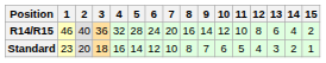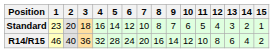 <table class="wikitable" style="font-size: 85%">
 <tr align="center">
 <th>Position</th>
 <th>1</th>
 <th>2</th>
 <th>3</th>
 <th>4</th>
 <th>5</th>
 <th>6</th>
 <th>7</th>
 <th>8</th>
 <th>9</th>
 <th>10</th>
 <th>11</th>
 <th>12</th>
 <th>13</th>
 <th>14</th>
 <th>15</th>
 </tr>
 <tr align="center">
+<th>Standard</th>
+<td style="background:#FFFFBF;">23</td>
+<td style="background:#DFDFDF;">20</td>
+<td style="background:#FFDF9F;">18</td>
+<td style="background:#DFFFDF;">16</td>
+<td style="background:#DFFFDF;">14</td>
+<td style="background:#DFFFDF;">12</td>
+<td style="background:#DFFFDF;">10</td>
+<td style="background:#DFFFDF;">8</td>
+<td style="background:#DFFFDF;">7</td>
+<td style="background:#DFFFDF;">6</td>
+<td style="background:#DFFFDF;">5</td>
+<td style="background:#DFFFDF;">4</td>
+<td style="background:#DFFFDF;">3</td>
+<td style="background:#DFFFDF;">2</td>
+<td style="background:#DFFFDF;">1</td>
+</tr>
+<tr align="center">
 <th>R14/R15</th>
 <td style="background:#FFFFBF;">46</td>
 <td style="background:#DFDFDF;">40</td>
 <td style="background:#FFDF9F;">36</td>
 <td style="background:#DFFFDF;">32</td>
 <td style="background:#DFFFDF;">28</td>
 <td style="background:#DFFFDF;">24</td>
 <td style="background:#DFFFDF;">20</td>
 <td style="background:#DFFFDF;">16</td>
 <td style="background:#DFFFDF;">14</td>
 <td style="background:#DFFFDF;">12</td>
 <td style="background:#DFFFDF;">10</td>
 <td style="background:#DFFFDF;">8</td>
 <td style="background:#DFFFDF;">6</td>
 <td style="background:#DFFFDF;">4</td>
 <td style="background:#DFFFDF;">2</td>
 </tr>
-<tr align="center">
-<th>Standard</th>
-<td style="background:#FFFFBF;">23</td>
-<td style="background:#DFDFDF;">20</td>
-<td style="background:#FFDF9F;">18</td>
-<td style="background:#DFFFDF;">16</td>
-<td style="background:#DFFFDF;">14</td>
-<td style="background:#DFFFDF;">12</td>
-<td style="background:#DFFFDF;">10</td>
-<td style="background:#DFFFDF;">8</td>
-<td style="background:#DFFFDF;">7</td>
-<td style="background:#DFFFDF;">6</td>
-<td style="background:#DFFFDF;">5</td>
-<td style="background:#DFFFDF;">4</td>
-<td style="background:#DFFFDF;">3</td>
-<td style="background:#DFFFDF;">2</td>
-<td style="background:#DFFFDF;">1</td>
-</tr>
 </table>
